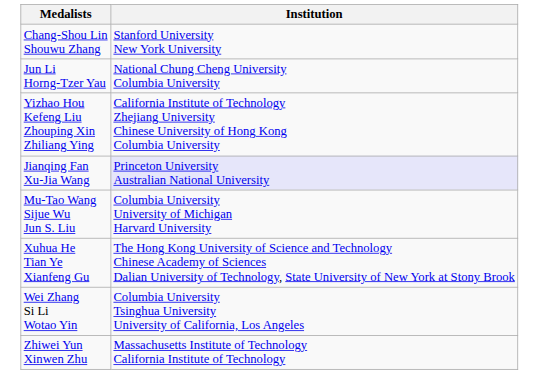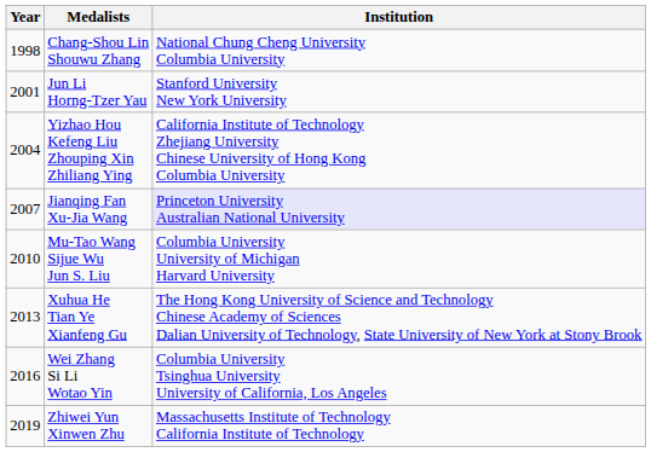 <table class="wikitable sortable" style="margin: 1ex auto 1ex auto">
 <tr>
+<th>Year</th>
 <th class="unsortable">Medalists</th>
 <th class="unsortable">Institution</th>
 </tr>
 <tr>
+<td>1998</td>
 <td><a href='#'>Chang-Shou Lin</a><br><a href='#'>Shouwu Zhang</a></td>
+<td><a href='#'>National Chung Cheng University</a><br><a href='#'>Columbia University</a></td>
+</tr>
+<tr>
+<td>2001</td>
+<td><a href='#'>Jun Li</a><br><a href='#'>Horng-Tzer Yau</a></td>
 <td><a href='#'>Stanford University</a><br><a href='#'>New York University</a></td>
 </tr>
 <tr>
-<td><a href='#'>Jun Li</a><br><a href='#'>Horng-Tzer Yau</a></td>
-<td><a href='#'>National Chung Cheng University</a><br><a href='#'>Columbia University</a></td>
-</tr>
-<tr>
+<td>2004</td>
 <td><a href='#'>Yizhao Hou</a><br><a href='#'>Kefeng Liu</a><br><a href='#'>Zhouping Xin</a><br><a href='#'>Zhiliang Ying</a></td>
 <td><a href='#'>California Institute of Technology</a><br><a href='#'>Zhejiang University</a><br><a href='#'>Chinese University of Hong Kong</a><br><a href='#'>Columbia University</a></td>
 </tr>
 <tr>
+<td>2007</td>
 <td><a href='#'>Jianqing Fan</a><br><a href='#'>Xu-Jia Wang</a></td>
 <td style="background: lavender;"><a href='#'>Princeton University</a><br><a href='#'>Australian National University</a></td>
 </tr>
 <tr>
+<td>2010</td>
 <td><a href='#'>Mu-Tao Wang</a><br><a href='#'>Sijue Wu</a><br><a href='#'>Jun S. Liu</a></td>
 <td><a href='#'>Columbia University</a><br><a href='#'>University of Michigan</a><br><a href='#'>Harvard University</a></td>
 </tr>
 <tr>
+<td>2013</td>
 <td><a href='#'>Xuhua He</a><br><a href='#'>Tian Ye</a><br><a href='#'>Xianfeng Gu</a></td>
 <td><a href='#'>The Hong Kong University of Science and Technology</a><br><a href='#'>Chinese Academy of Sciences</a><br><a href='#'>Dalian University of Technology</a>, <a href='#'>State University of New York at Stony Brook</a></td>
 </tr>
 <tr>
+<td>2016</td>
 <td><a href='#'>Wei Zhang</a><br>Si Li<br><a href='#'>Wotao Yin</a><br></td>
 <td><a href='#'>Columbia University</a><br><a href='#'>Tsinghua University</a><br><a href='#'>University of California, Los Angeles</a></td>
 </tr>
 <tr>
+<td>2019</td>
 <td><a href='#'>Zhiwei Yun</a><br><a href='#'>Xinwen Zhu</a><br></td>
 <td><a href='#'>Massachusetts Institute of Technology</a><br><a href='#'>California Institute of Technology</a></td>
 </tr>
 </table>
